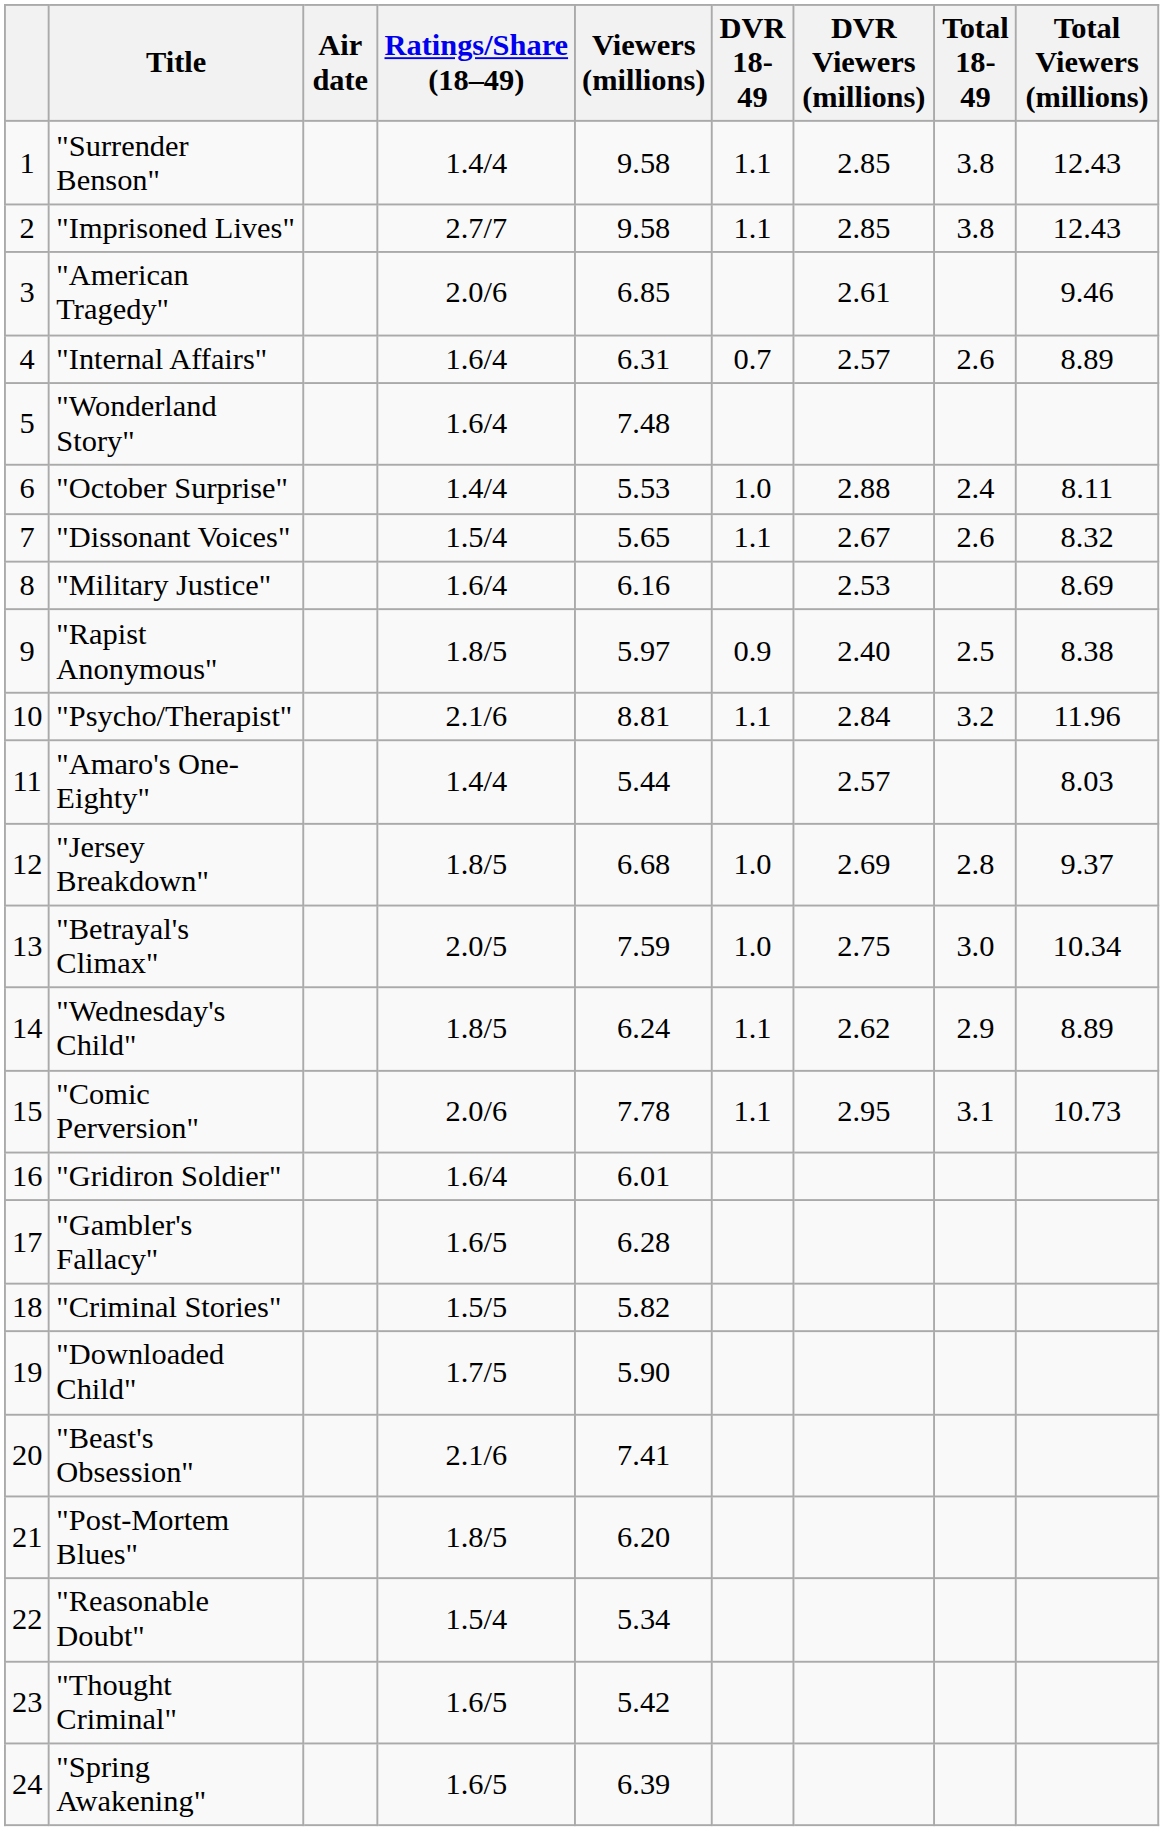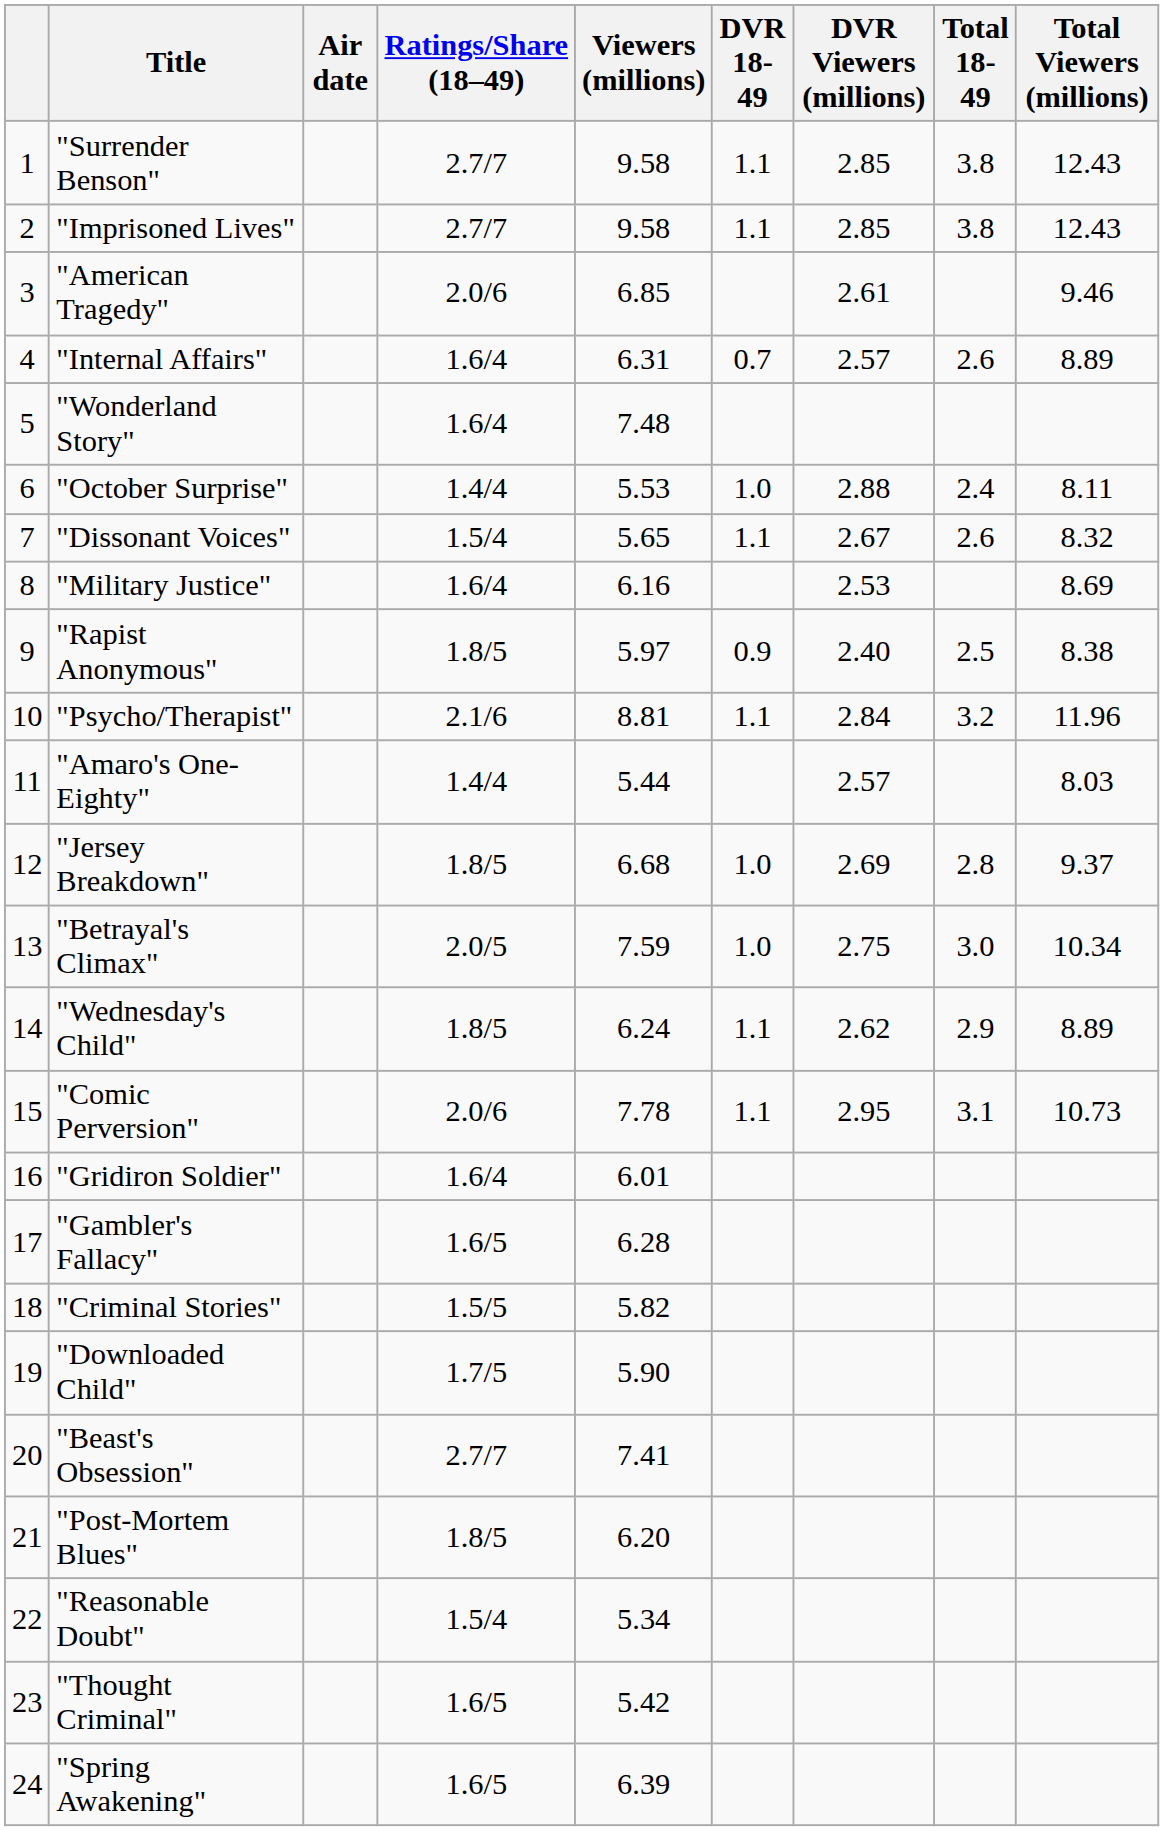 <table class="wikitable sortable">
 <tr>
 <th></th>
 <th>Title</th>
 <th>Air date</th>
 <th><a href='#'>Ratings/Share</a><br>(18–49)</th>
 <th>Viewers<br>(millions)</th>
 <th>DVR<br>18-49</th>
 <th>DVR Viewers<br>(millions)</th>
 <th>Total<br>18-49</th>
 <th>Total Viewers<br>(millions)</th>
 </tr>
 <tr>
 <td style="text-align:center">1</td>
 <td>"Surrender Benson"</td>
 <td></td>
-<td style="text-align:center">1.4/4</td>
+<td style="text-align:center">2.7/7</td>
 <td style="text-align:center">9.58</td>
 <td style="text-align:center">1.1</td>
 <td style="text-align:center">2.85</td>
 <td style="text-align:center">3.8</td>
 <td style="text-align:center">12.43</td>
 </tr>
 <tr>
 <td style="text-align:center">2</td>
 <td>"Imprisoned Lives"</td>
 <td></td>
 <td style="text-align:center">2.7/7</td>
 <td style="text-align:center">9.58</td>
 <td style="text-align:center">1.1</td>
 <td style="text-align:center">2.85</td>
 <td style="text-align:center">3.8</td>
 <td style="text-align:center">12.43</td>
 </tr>
 <tr>
 <td style="text-align:center">3</td>
 <td>"American Tragedy"</td>
 <td></td>
 <td style="text-align:center">2.0/6</td>
 <td style="text-align:center">6.85</td>
 <td style="text-align:center"></td>
 <td style="text-align:center">2.61</td>
 <td style="text-align:center"></td>
 <td style="text-align:center">9.46</td>
 </tr>
 <tr>
 <td style="text-align:center">4</td>
 <td>"Internal Affairs"</td>
 <td></td>
 <td style="text-align:center">1.6/4</td>
 <td style="text-align:center">6.31</td>
 <td style="text-align:center">0.7</td>
 <td style="text-align:center">2.57</td>
 <td style="text-align:center">2.6</td>
 <td style="text-align:center">8.89</td>
 </tr>
 <tr>
 <td style="text-align:center">5</td>
 <td>"Wonderland Story"</td>
 <td></td>
 <td style="text-align:center">1.6/4</td>
 <td style="text-align:center">7.48</td>
 <td style="text-align:center"></td>
 <td style="text-align:center"></td>
 <td style="text-align:center"></td>
 <td style="text-align:center"></td>
 </tr>
 <tr>
 <td style="text-align:center">6</td>
 <td>"October Surprise"</td>
 <td></td>
 <td style="text-align:center">1.4/4</td>
 <td style="text-align:center">5.53</td>
 <td style="text-align:center">1.0</td>
 <td style="text-align:center">2.88</td>
 <td style="text-align:center">2.4</td>
 <td style="text-align:center">8.11</td>
 </tr>
 <tr>
 <td style="text-align:center">7</td>
 <td>"Dissonant Voices"</td>
 <td></td>
 <td style="text-align:center">1.5/4</td>
 <td style="text-align:center">5.65</td>
 <td style="text-align:center">1.1</td>
 <td style="text-align:center">2.67</td>
 <td style="text-align:center">2.6</td>
 <td style="text-align:center">8.32</td>
 </tr>
 <tr>
 <td style="text-align:center">8</td>
 <td>"Military Justice"</td>
 <td></td>
 <td style="text-align:center">1.6/4</td>
 <td style="text-align:center">6.16</td>
 <td style="text-align:center"></td>
 <td style="text-align:center">2.53</td>
 <td style="text-align:center"></td>
 <td style="text-align:center">8.69</td>
 </tr>
 <tr>
 <td style="text-align:center">9</td>
 <td>"Rapist Anonymous"</td>
 <td></td>
 <td style="text-align:center">1.8/5</td>
 <td style="text-align:center">5.97</td>
 <td style="text-align:center">0.9</td>
 <td style="text-align:center">2.40</td>
 <td style="text-align:center">2.5</td>
 <td style="text-align:center">8.38</td>
 </tr>
 <tr>
 <td style="text-align:center">10</td>
 <td>"Psycho/Therapist"</td>
 <td></td>
 <td style="text-align:center">2.1/6</td>
 <td style="text-align:center">8.81</td>
 <td style="text-align:center">1.1</td>
 <td style="text-align:center">2.84</td>
 <td style="text-align:center">3.2</td>
 <td style="text-align:center">11.96</td>
 </tr>
 <tr>
 <td style="text-align:center">11</td>
 <td>"Amaro's One-Eighty"</td>
 <td></td>
 <td style="text-align:center">1.4/4</td>
 <td style="text-align:center">5.44</td>
 <td style="text-align:center"></td>
 <td style="text-align:center">2.57</td>
 <td style="text-align:center"></td>
 <td style="text-align:center">8.03</td>
 </tr>
 <tr>
 <td style="text-align:center">12</td>
 <td>"Jersey Breakdown"</td>
 <td></td>
 <td style="text-align:center">1.8/5</td>
 <td style="text-align:center">6.68</td>
 <td style="text-align:center">1.0</td>
 <td style="text-align:center">2.69</td>
 <td style="text-align:center">2.8</td>
 <td style="text-align:center">9.37</td>
 </tr>
 <tr>
 <td style="text-align:center">13</td>
 <td>"Betrayal's Climax"</td>
 <td></td>
 <td style="text-align:center">2.0/5</td>
 <td style="text-align:center">7.59</td>
 <td style="text-align:center">1.0</td>
 <td style="text-align:center">2.75</td>
 <td style="text-align:center">3.0</td>
 <td style="text-align:center">10.34</td>
 </tr>
 <tr>
 <td style="text-align:center">14</td>
 <td>"Wednesday's Child"</td>
 <td></td>
 <td style="text-align:center">1.8/5</td>
 <td style="text-align:center">6.24</td>
 <td style="text-align:center">1.1</td>
 <td style="text-align:center">2.62</td>
 <td style="text-align:center">2.9</td>
 <td style="text-align:center">8.89</td>
 </tr>
 <tr>
 <td style="text-align:center">15</td>
 <td>"Comic Perversion"</td>
 <td></td>
 <td style="text-align:center">2.0/6</td>
 <td style="text-align:center">7.78</td>
 <td style="text-align:center">1.1</td>
 <td style="text-align:center">2.95</td>
 <td style="text-align:center">3.1</td>
 <td style="text-align:center">10.73</td>
 </tr>
 <tr>
 <td style="text-align:center">16</td>
 <td>"Gridiron Soldier"</td>
 <td></td>
 <td style="text-align:center">1.6/4</td>
 <td style="text-align:center">6.01</td>
 <td style="text-align:center"></td>
 <td style="text-align:center"></td>
 <td style="text-align:center"></td>
 <td style="text-align:center"></td>
 </tr>
 <tr>
 <td style="text-align:center">17</td>
 <td>"Gambler's Fallacy"</td>
 <td></td>
 <td style="text-align:center">1.6/5</td>
 <td style="text-align:center">6.28</td>
 <td style="text-align:center"></td>
 <td style="text-align:center"></td>
 <td style="text-align:center"></td>
 <td style="text-align:center"></td>
 </tr>
 <tr>
 <td style="text-align:center">18</td>
 <td>"Criminal Stories"</td>
 <td></td>
 <td style="text-align:center">1.5/5</td>
 <td style="text-align:center">5.82</td>
 <td style="text-align:center"></td>
 <td style="text-align:center"></td>
 <td style="text-align:center"></td>
 <td style="text-align:center"></td>
 </tr>
 <tr>
 <td style="text-align:center">19</td>
 <td>"Downloaded Child"</td>
 <td></td>
 <td style="text-align:center">1.7/5</td>
 <td style="text-align:center">5.90</td>
 <td style="text-align:center"></td>
 <td style="text-align:center"></td>
 <td style="text-align:center"></td>
 <td style="text-align:center"></td>
 </tr>
 <tr>
 <td style="text-align:center">20</td>
 <td>"Beast's Obsession"</td>
 <td></td>
-<td style="text-align:center">2.1/6</td>
+<td style="text-align:center">2.7/7</td>
 <td style="text-align:center">7.41</td>
 <td style="text-align:center"></td>
 <td style="text-align:center"></td>
 <td style="text-align:center"></td>
 <td style="text-align:center"></td>
 </tr>
 <tr>
 <td style="text-align:center">21</td>
 <td>"Post-Mortem Blues"</td>
 <td></td>
 <td style="text-align:center">1.8/5</td>
 <td style="text-align:center">6.20</td>
 <td style="text-align:center"></td>
 <td style="text-align:center"></td>
 <td style="text-align:center"></td>
 <td style="text-align:center"></td>
 </tr>
 <tr>
 <td style="text-align:center">22</td>
 <td>"Reasonable Doubt"</td>
 <td></td>
 <td style="text-align:center">1.5/4</td>
 <td style="text-align:center">5.34</td>
 <td style="text-align:center"></td>
 <td style="text-align:center"></td>
 <td style="text-align:center"></td>
 <td style="text-align:center"></td>
 </tr>
 <tr>
 <td style="text-align:center">23</td>
 <td>"Thought Criminal"</td>
 <td></td>
 <td style="text-align:center">1.6/5</td>
 <td style="text-align:center">5.42</td>
 <td style="text-align:center"></td>
 <td style="text-align:center"></td>
 <td style="text-align:center"></td>
 <td style="text-align:center"></td>
 </tr>
 <tr>
 <td style="text-align:center">24</td>
 <td>"Spring Awakening"</td>
 <td></td>
 <td style="text-align:center">1.6/5</td>
 <td style="text-align:center">6.39</td>
 <td style="text-align:center"></td>
 <td style="text-align:center"></td>
 <td style="text-align:center"></td>
 <td style="text-align:center"></td>
 </tr>
 </table>
